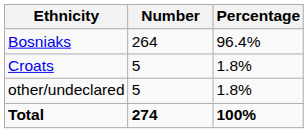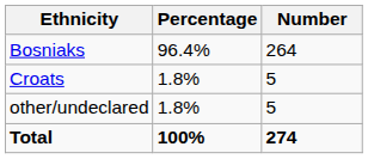 <table class="wikitable">
 <tr>
 <th width="100px">Ethnicity</th>
+<th width="80px">Percentage</th>
 <th width="80px">Number</th>
-<th width="80px">Percentage</th>
 </tr>
 <tr>
 <td><a href='#'>Bosniaks</a></td>
+<td>96.4%</td>
 <td>264</td>
-<td>96.4%</td>
 </tr>
 <tr>
 <td><a href='#'>Croats</a></td>
+<td>1.8%</td>
 <td>5</td>
-<td>1.8%</td>
 </tr>
 <tr>
 <td>other/undeclared</td>
+<td>1.8%</td>
 <td>5</td>
-<td>1.8%</td>
 </tr>
 <tr>
 <td><strong>Total</strong></td>
+<td><strong>100%</strong></td>
 <td><strong>274</strong></td>
-<td><strong>100%</strong></td>
 </tr>
 </table>
